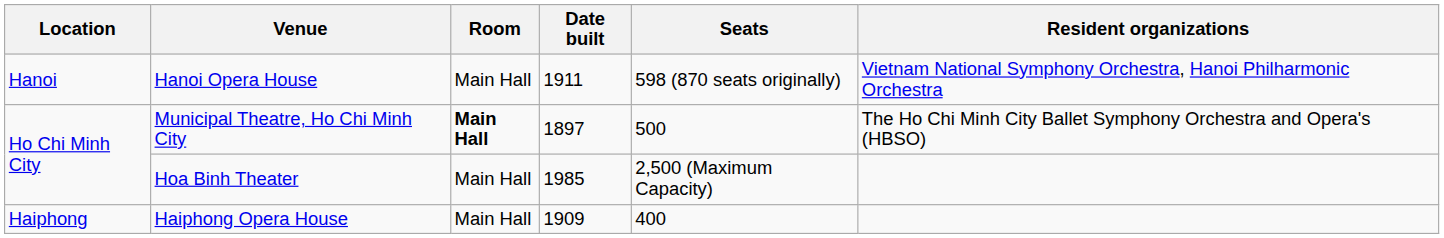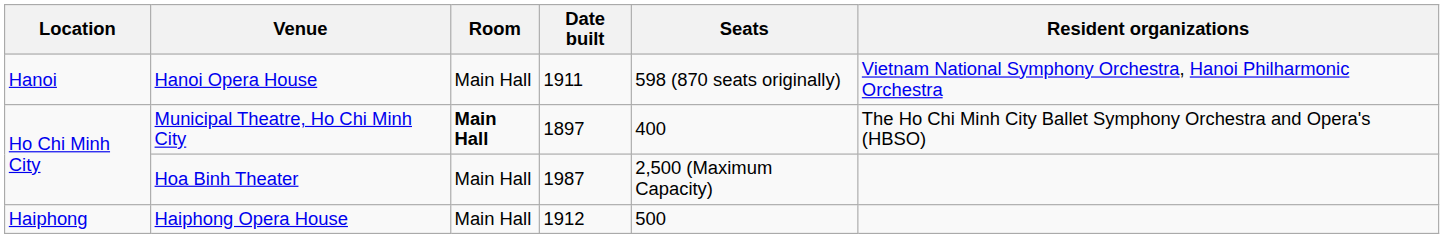 <table class="wikitable">
 <tr>
 <th>Location</th>
 <th>Venue</th>
 <th>Room</th>
 <th>Date built</th>
 <th>Seats</th>
 <th>Resident organizations</th>
 </tr>
 <tr>
 <td><a href='#'>Hanoi</a></td>
 <td><a href='#'>Hanoi Opera House</a></td>
 <td>Main Hall</td>
 <td>1911</td>
 <td>598 (870 seats originally)</td>
 <td><a href='#'>Vietnam National Symphony Orchestra</a>, <a href='#'>Hanoi Philharmonic Orchestra</a></td>
 </tr>
 <tr>
 <td rowspan="2"><a href='#'>Ho Chi Minh City</a></td>
 <td><a href='#'>Municipal Theatre, Ho Chi Minh City</a></td>
 <td><strong>Main Hall</strong></td>
 <td>1897</td>
-<td>500</td>
+<td>400</td>
 <td>The Ho Chi Minh City Ballet Symphony Orchestra and Opera's (HBSO)</td>
 </tr>
 <tr>
 <td><a href='#'>Hoa Binh Theater</a></td>
 <td>Main Hall</td>
-<td>1985</td>
+<td>1987</td>
 <td>2,500 (Maximum Capacity)</td>
 <td></td>
 </tr>
 <tr>
 <td><a href='#'>Haiphong</a></td>
 <td><a href='#'>Haiphong Opera House</a></td>
 <td>Main Hall</td>
-<td>1909</td>
-<td>400</td>
+<td>1912</td>
+<td>500</td>
 <td></td>
 </tr>
 </table>
